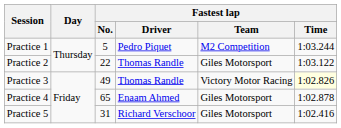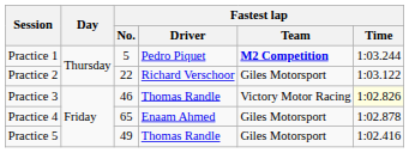 <table class="wikitable" style="font-size: 87%">
 <tr>
 <th rowspan="2">Session</th>
 <th rowspan="2">Day</th>
 <th colspan="4">Fastest lap</th>
 </tr>
 <tr>
 <th>No.</th>
 <th>Driver</th>
 <th>Team</th>
 <th>Time</th>
 </tr>
 <tr>
 <td>Practice 1</td>
 <td rowspan="2">Thursday</td>
 <td style="text-align:center;">5</td>
 <td> <a href='#'>Pedro Piquet</a></td>
-<td><a href='#'>M2 Competition</a></td>
+<td><strong><a href='#'>M2 Competition</a></strong></td>
 <td>1:03.244</td>
 </tr>
 <tr>
 <td>Practice 2</td>
 <td style="text-align:center;">22</td>
-<td> <a href='#'>Thomas Randle</a></td>
+<td> <a href='#'>Richard Verschoor</a></td>
 <td>Giles Motorsport</td>
 <td>1:03.122</td>
 </tr>
 <tr>
 <td>Practice 3</td>
 <td rowspan="3">Friday</td>
-<td style="text-align:center;">49</td>
+<td style="text-align:center;">46</td>
 <td> <a href='#'>Thomas Randle</a></td>
 <td>Victory Motor Racing</td>
 <td style="background: lightyellow;">1:02.826</td>
 </tr>
 <tr>
 <td>Practice 4</td>
 <td style="text-align:center;">65</td>
 <td> <a href='#'>Enaam Ahmed</a></td>
 <td>Giles Motorsport</td>
 <td>1:02.878</td>
 </tr>
 <tr>
 <td>Practice 5</td>
-<td style="text-align:center;">31</td>
-<td> <a href='#'>Richard Verschoor</a></td>
+<td style="text-align:center;">49</td>
+<td> <a href='#'>Thomas Randle</a></td>
 <td>Giles Motorsport</td>
 <td>1:02.416</td>
 </tr>
 </table>
